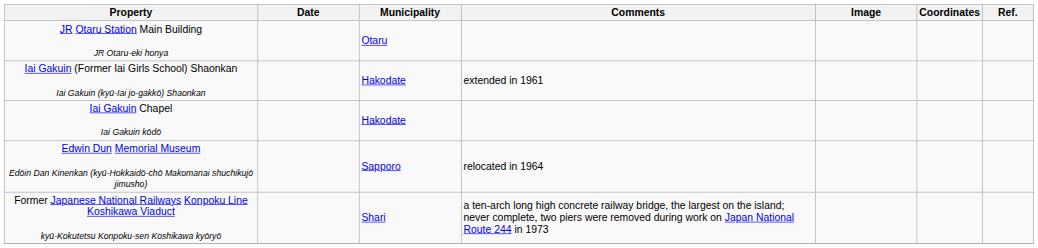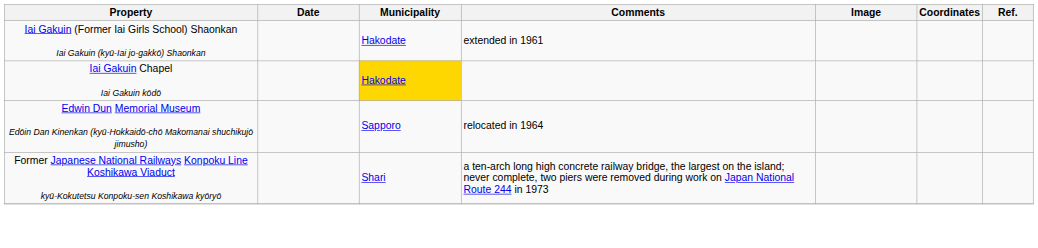 <table class="wikitable sortable"  style="width:100%;">
 <tr>
 <th width="25%" align="left">Property</th>
 <th width="10%" align="left" data-sort-type="number">Date</th>
 <th width="10%" aligūn="left">Municipality</th>
 <th width="35%" align="left" class="unsortable">Comments</th>
 <th width="10%" align="left" class="unsortable">Image</th>
 <th width="5%" align="left" class="unsortable">Coordinates</th>
 <th width="5%" align="left" class="unsortable">Ref.</th>
-</tr>
-<tr>
-<td align="center"><a href='#'>JR</a> <a href='#'>Otaru Station</a> Main Building<br><br><small><em>JR Otaru-eki honya</em></small></td>
-<td></td>
-<td><a href='#'>Otaru</a></td>
-<td></td>
-<td></td>
-<td></td>
-<td></td>
 </tr>
 <tr>
 <td align="center"><a href='#'>Iai Gakuin</a> (Former Iai Girls School) Shaonkan<br><br><small><em>Iai Gakuin (kyū-Iai jo-gakkō) Shaonkan</em></small></td>
 <td></td>
 <td><a href='#'>Hakodate</a></td>
 <td>extended in 1961</td>
 <td></td>
 <td></td>
 <td></td>
 </tr>
 <tr>
 <td align="center"><a href='#'>Iai Gakuin</a> Chapel<br><br><small><em>Iai Gakuin kōdō</em></small></td>
 <td></td>
-<td><a href='#'>Hakodate</a></td>
+<td style="background: gold;"><a href='#'>Hakodate</a></td>
 <td></td>
 <td></td>
 <td></td>
 <td></td>
 </tr>
 <tr>
 <td align="center"><a href='#'>Edwin Dun</a> <a href='#'>Memorial Museum</a><br><br><small><em>Edōin Dan Kinenkan (kyū-Hokkaidō-chō Makomanai shuchikujō jimusho)</em></small></td>
 <td></td>
 <td><a href='#'>Sapporo</a></td>
 <td>relocated in 1964</td>
 <td></td>
 <td></td>
 <td></td>
 </tr>
 <tr>
 <td align="center">Former <a href='#'>Japanese National Railways</a> <a href='#'>Konpoku Line</a> <a href='#'>Koshikawa Viaduct</a><br><br><small><em>kyū-Kokutetsu Konpoku-sen Koshikawa kyōryō</em></small></td>
 <td></td>
 <td><a href='#'>Shari</a></td>
 <td>a ten-arch  long  high concrete railway bridge, the largest on the island; never complete, two piers were removed during work on <a href='#'>Japan National Route 244</a> in 1973</td>
 <td></td>
 <td></td>
 <td></td>
 </tr>
 <tr>
 </tr>
 </table>
